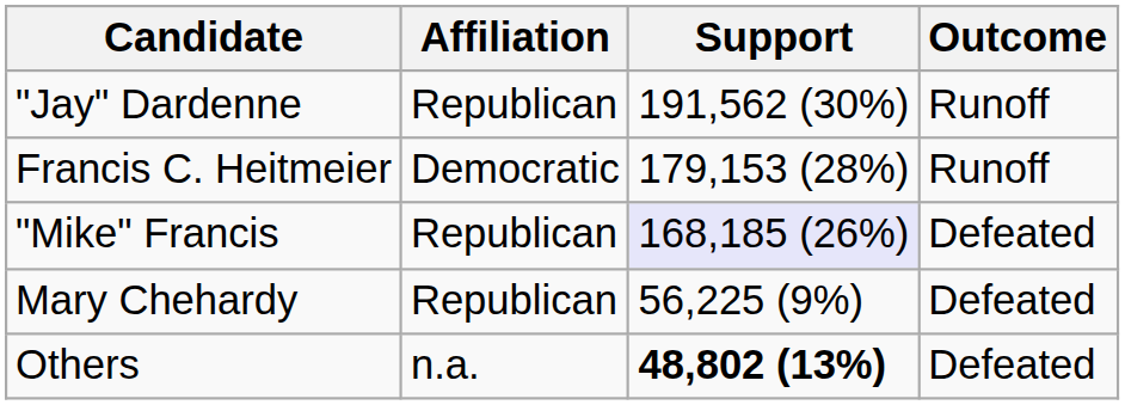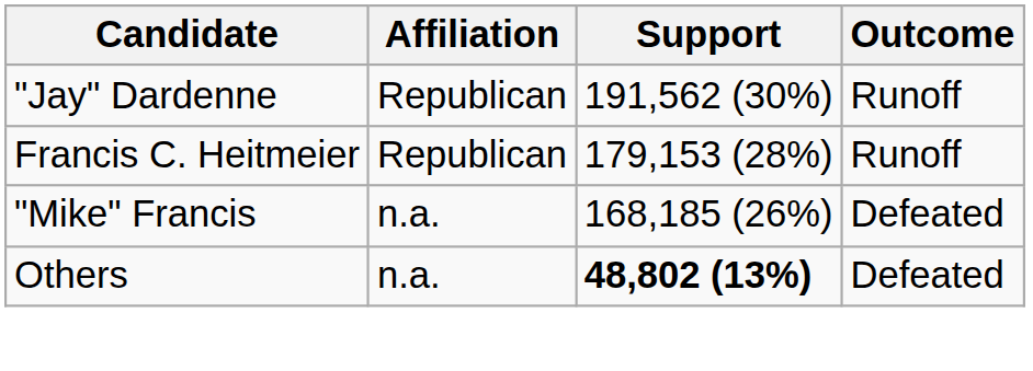 <table class="wikitable">
 <tr>
 <th>Candidate</th>
 <th>Affiliation</th>
 <th>Support</th>
 <th>Outcome</th>
 </tr>
 <tr>
 <td>"Jay" Dardenne</td>
 <td>Republican</td>
 <td>191,562 (30%)</td>
 <td>Runoff</td>
 </tr>
 <tr>
 <td>Francis C. Heitmeier</td>
-<td>Democratic</td>
+<td>Republican</td>
 <td>179,153 (28%)</td>
 <td>Runoff</td>
 </tr>
 <tr>
 <td>"Mike" Francis</td>
-<td>Republican</td>
-<td style="background: lavender;">168,185 (26%)</td>
-<td>Defeated</td>
-</tr>
-<tr>
-<td>Mary Chehardy</td>
-<td>Republican</td>
-<td>56,225 (9%)</td>
+<td>n.a.</td>
+<td>168,185 (26%)</td>
 <td>Defeated</td>
 </tr>
 <tr>
 <td>Others</td>
 <td>n.a.</td>
 <td><strong>48,802 (13%)</strong></td>
 <td>Defeated</td>
 </tr>
 </table>
